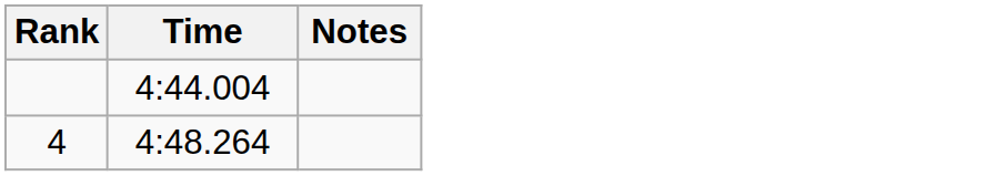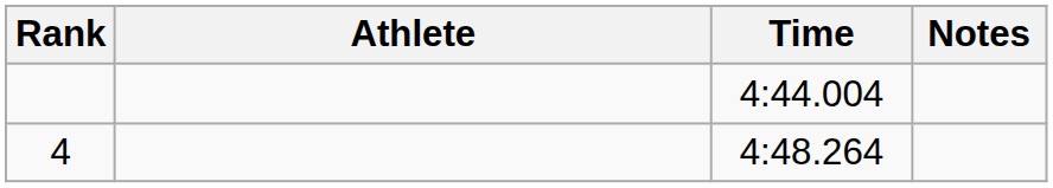 <table class=wikitable style="text-align:center">
 <tr>
 <th width=40>Rank</th>
+<th width=250>Athlete</th>
 <th width=80>Time</th>
 <th width=50>Notes</th>
 </tr>
 <tr>
 <td></td>
+<td align=left></td>
 <td>4:44.004</td>
 <td></td>
 </tr>
 <tr>
 <td>4</td>
+<td align=left></td>
 <td>4:48.264</td>
 <td></td>
 </tr>
 </table>
